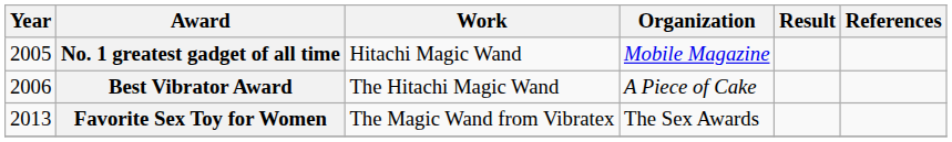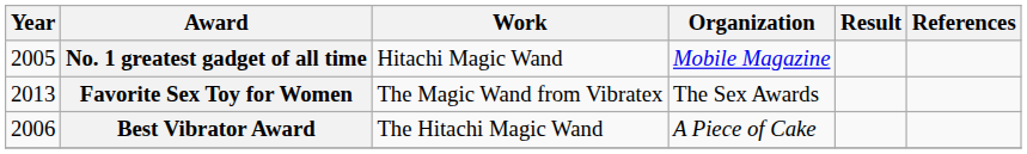 <table class="wikitable sortable plainrowheaders">
 <tr style="text-align:center;">
 <th scope="col">Year</th>
 <th scope="col">Award</th>
 <th scope="col">Work</th>
 <th scope="col">Organization</th>
 <th scope="col">Result</th>
 <th scope="col">References</th>
 </tr>
 <tr>
 <td>2005</td>
 <th scope="row">No. 1 greatest gadget of all time</th>
 <td>Hitachi Magic Wand</td>
 <td><em><a href='#'>Mobile Magazine</a></em></td>
 <td></td>
 <td></td>
 </tr>
 <tr>
+<td>2013</td>
+<th scope="row">Favorite Sex Toy for Women</th>
+<td>The Magic Wand from Vibratex</td>
+<td>The Sex Awards</td>
+<td></td>
+<td></td>
+</tr>
+<tr>
 <td>2006</td>
 <th scope="row">Best Vibrator Award</th>
 <td>The Hitachi Magic Wand</td>
 <td><em>A Piece of Cake</em></td>
 <td></td>
 <td></td>
 </tr>
 <tr>
-<td>2013</td>
-<th scope="row">Favorite Sex Toy for Women</th>
-<td>The Magic Wand from Vibratex</td>
-<td>The Sex Awards</td>
-<td></td>
-<td></td>
-</tr>
-<tr>
 </tr>
 </table>
